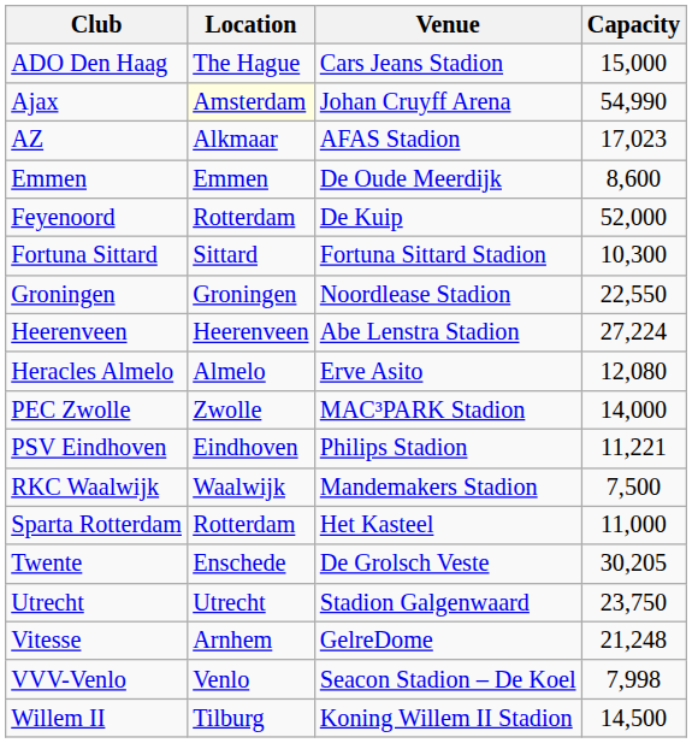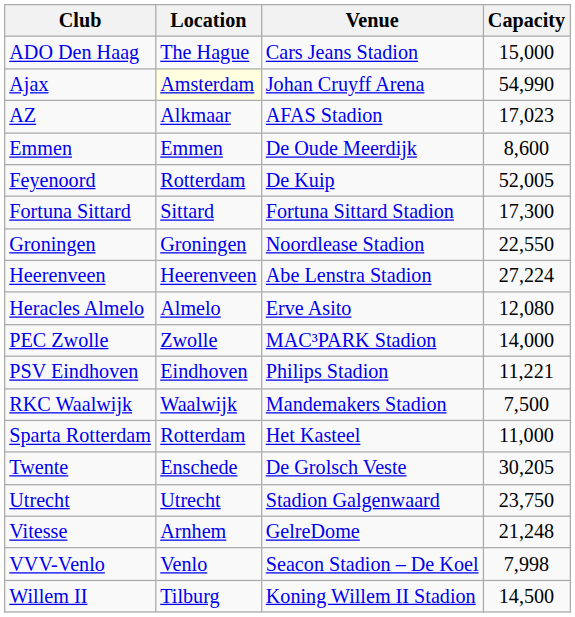 <table class="wikitable sortable">
 <tr>
 <th>Club</th>
 <th>Location</th>
 <th>Venue</th>
 <th>Capacity</th>
 </tr>
 <tr>
 <td><a href='#'>ADO Den Haag</a></td>
 <td><a href='#'>The Hague</a></td>
 <td><a href='#'>Cars Jeans Stadion</a></td>
 <td style="text-align: center;">15,000</td>
 </tr>
 <tr>
 <td><a href='#'>Ajax</a></td>
 <td style="background: lightyellow;"><a href='#'>Amsterdam</a></td>
 <td><a href='#'>Johan Cruyff Arena</a></td>
 <td style="text-align: center;">54,990</td>
 </tr>
 <tr>
 <td><a href='#'>AZ</a></td>
 <td><a href='#'>Alkmaar</a></td>
 <td><a href='#'>AFAS Stadion</a></td>
 <td style="text-align: center;">17,023</td>
 </tr>
 <tr>
 <td><a href='#'>Emmen</a></td>
 <td><a href='#'>Emmen</a></td>
 <td><a href='#'>De Oude Meerdijk</a></td>
 <td style="text-align: center;">8,600</td>
 </tr>
 <tr>
 <td><a href='#'>Feyenoord</a></td>
 <td><a href='#'>Rotterdam</a></td>
 <td><a href='#'>De Kuip</a></td>
-<td style="text-align: center;">52,000</td>
+<td style="text-align: center;">52,005</td>
 </tr>
 <tr>
 <td><a href='#'>Fortuna Sittard</a></td>
 <td><a href='#'>Sittard</a></td>
 <td><a href='#'>Fortuna Sittard Stadion</a></td>
-<td style="text-align: center;">10,300</td>
+<td style="text-align: center;">17,300</td>
 </tr>
 <tr>
 <td><a href='#'>Groningen</a></td>
 <td><a href='#'>Groningen</a></td>
 <td><a href='#'>Noordlease Stadion</a></td>
 <td style="text-align: center;">22,550</td>
 </tr>
 <tr>
 <td><a href='#'>Heerenveen</a></td>
 <td><a href='#'>Heerenveen</a></td>
 <td><a href='#'>Abe Lenstra Stadion</a></td>
 <td style="text-align: center;">27,224</td>
 </tr>
 <tr>
 <td><a href='#'>Heracles Almelo</a></td>
 <td><a href='#'>Almelo</a></td>
 <td><a href='#'>Erve Asito</a></td>
 <td style="text-align: center;">12,080</td>
 </tr>
 <tr>
 <td><a href='#'>PEC Zwolle</a></td>
 <td><a href='#'>Zwolle</a></td>
 <td><a href='#'>MAC³PARK Stadion</a></td>
 <td style="text-align: center;">14,000</td>
 </tr>
 <tr>
 <td><a href='#'>PSV Eindhoven</a></td>
 <td><a href='#'>Eindhoven</a></td>
 <td><a href='#'>Philips Stadion</a></td>
 <td style="text-align: center;">11,221</td>
 </tr>
 <tr>
 <td><a href='#'>RKC Waalwijk</a></td>
 <td><a href='#'>Waalwijk</a></td>
 <td><a href='#'>Mandemakers Stadion</a></td>
 <td style="text-align: center;">7,500</td>
 </tr>
 <tr>
 <td><a href='#'>Sparta Rotterdam</a></td>
 <td><a href='#'>Rotterdam</a></td>
 <td><a href='#'>Het Kasteel</a></td>
 <td style="text-align: center;">11,000</td>
 </tr>
 <tr>
 <td><a href='#'>Twente</a></td>
 <td><a href='#'>Enschede</a></td>
 <td><a href='#'>De Grolsch Veste</a></td>
 <td style="text-align: center;">30,205</td>
 </tr>
 <tr>
 <td><a href='#'>Utrecht</a></td>
 <td><a href='#'>Utrecht</a></td>
 <td><a href='#'>Stadion Galgenwaard</a></td>
 <td style="text-align: center;">23,750</td>
 </tr>
 <tr>
 <td><a href='#'>Vitesse</a></td>
 <td><a href='#'>Arnhem</a></td>
 <td><a href='#'>GelreDome</a></td>
 <td style="text-align: center;">21,248</td>
 </tr>
 <tr>
 <td><a href='#'>VVV-Venlo</a></td>
 <td><a href='#'>Venlo</a></td>
 <td><a href='#'>Seacon Stadion – De Koel</a></td>
 <td style="text-align: center;">7,998</td>
 </tr>
 <tr>
 <td><a href='#'>Willem II</a></td>
 <td><a href='#'>Tilburg</a></td>
 <td><a href='#'>Koning Willem II Stadion</a></td>
 <td style="text-align: center;">14,500</td>
 </tr>
 </table>
